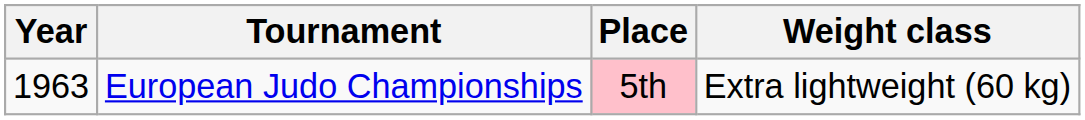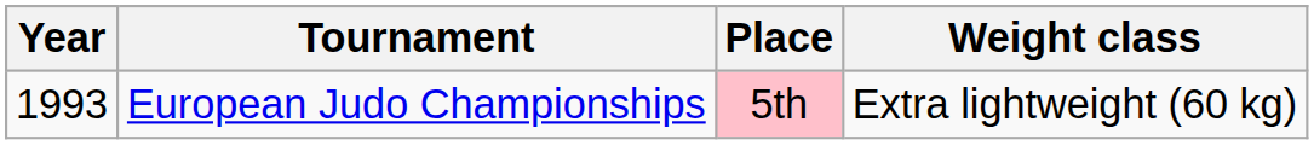 <table class=wikitable>
 <tr>
 <th>Year</th>
 <th>Tournament</th>
 <th>Place</th>
 <th>Weight class</th>
 </tr>
 <tr>
-<td>1963</td>
+<td>1993</td>
 <td><a href='#'>European Judo Championships</a></td>
 <td align="center" style="background: pink;">5th</td>
 <td>Extra lightweight (60 kg)</td>
 </tr>
 </table>
